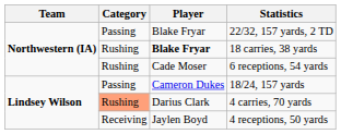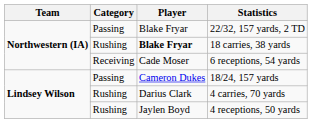 <table class="wikitable" style="float: right;">
 <tr>
 <th>Team</th>
 <th>Category</th>
 <th>Player</th>
 <th>Statistics</th>
 </tr>
 <tr>
 <td rowspan=3 style=><strong>Northwestern (IA)</strong></td>
 <td>Passing</td>
 <td>Blake Fryar</td>
 <td>22/32, 157 yards, 2 TD</td>
 </tr>
 <tr>
 <td>Rushing</td>
 <td><strong>Blake Fryar</strong></td>
 <td>18 carries, 38 yards</td>
 </tr>
 <tr>
-<td>Rushing</td>
+<td>Receiving</td>
 <td>Cade Moser</td>
 <td>6 receptions, 54 yards</td>
 </tr>
 <tr>
 <td rowspan=3 style=><strong>Lindsey Wilson</strong></td>
 <td>Passing</td>
 <td><a href='#'>Cameron Dukes</a></td>
 <td>18/24, 157 yards</td>
 </tr>
 <tr>
-<td style="background: lightsalmon;">Rushing</td>
+<td>Rushing</td>
 <td>Darius Clark</td>
 <td>4 carries, 70 yards</td>
 </tr>
 <tr>
-<td>Receiving</td>
+<td>Rushing</td>
 <td>Jaylen Boyd</td>
 <td>4 receptions, 50 yards</td>
 </tr>
 </table>
